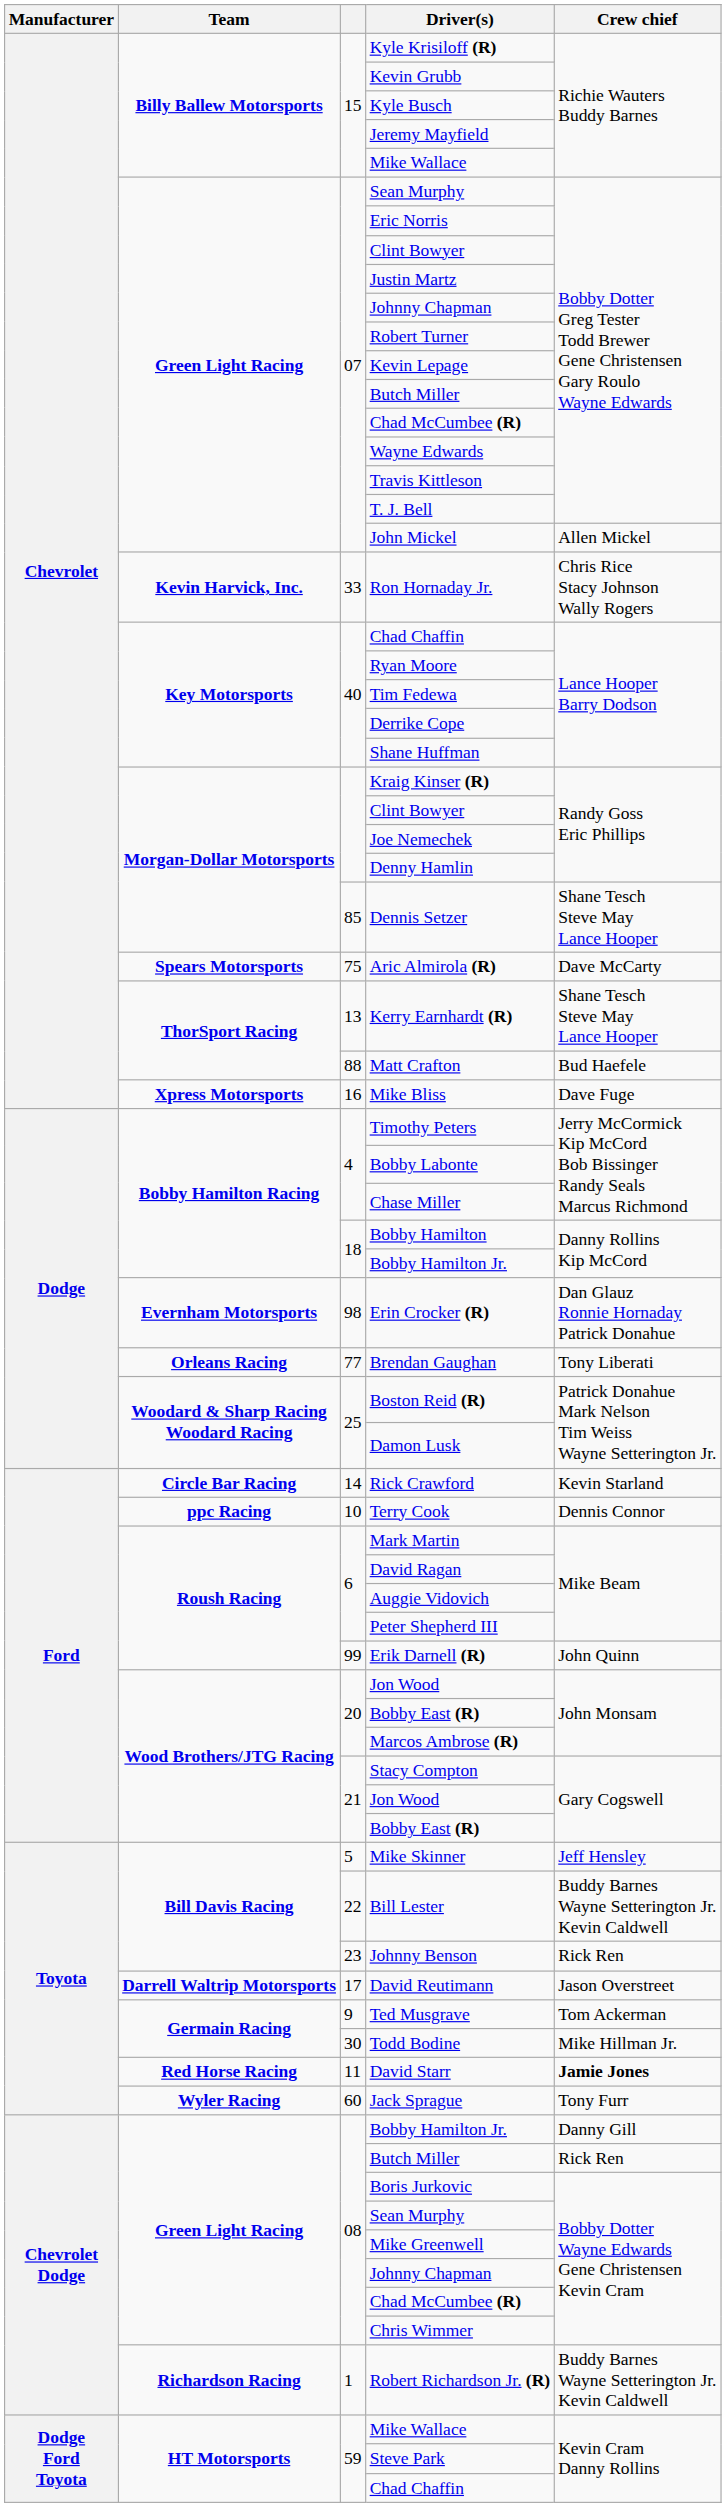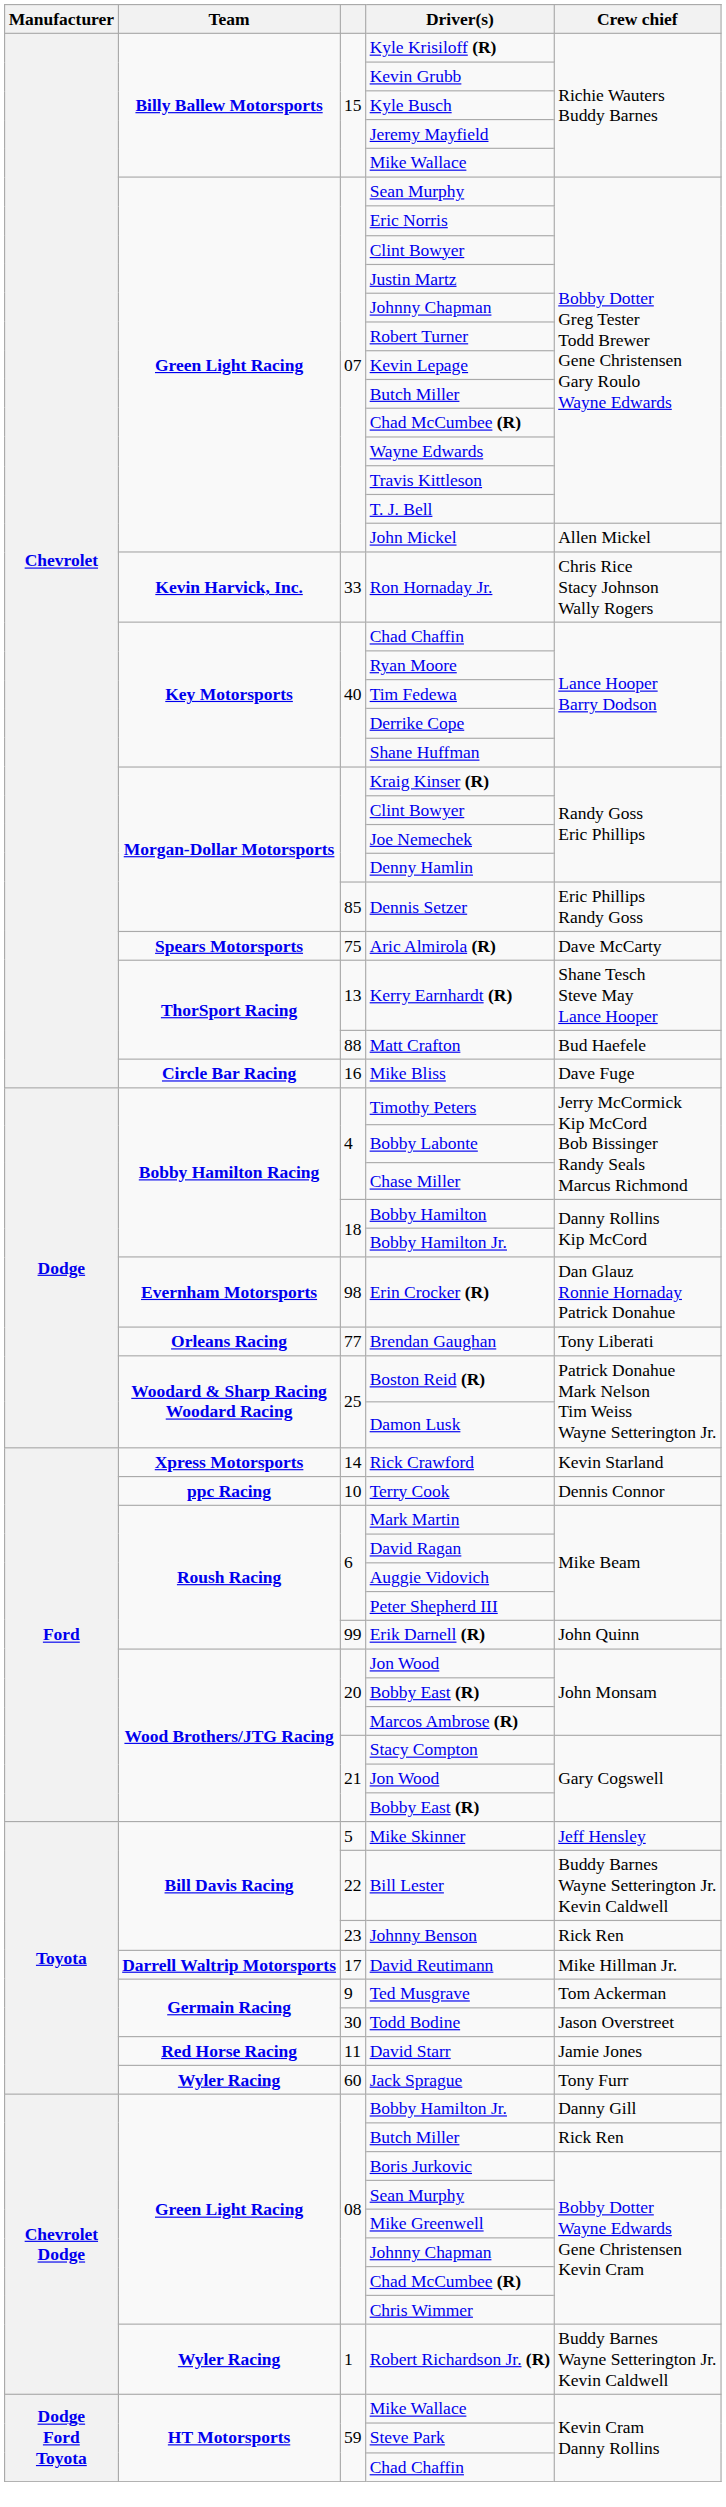 <table class="wikitable" style="font-size: 95%;">
 <tr>
 <th>Manufacturer</th>
 <th>Team</th>
 <th></th>
 <th>Driver(s)</th>
 <th>Crew chief</th>
 </tr>
 <tr>
 <th rowspan=33><a href='#'>Chevrolet</a></th>
 <td rowspan=5 style="text-align:center;"><strong><a href='#'>Billy Ballew Motorsports</a></strong></td>
 <td rowspan=5>15</td>
 <td><a href='#'>Kyle Krisiloff</a> <small></small> <strong>(R)</strong></td>
 <td rowspan=5>Richie Wauters <small></small> <br> Buddy Barnes <small></small></td>
 </tr>
 <tr>
 <td><a href='#'>Kevin Grubb</a> <small></small></td>
 </tr>
 <tr>
 <td><a href='#'>Kyle Busch</a> <small></small></td>
 </tr>
 <tr>
 <td><a href='#'>Jeremy Mayfield</a> <small></small></td>
 </tr>
 <tr>
 <td><a href='#'>Mike Wallace</a> <small></small></td>
 </tr>
 <tr>
 <td rowspan=13 style="text-align:center;"><strong><a href='#'>Green Light Racing</a></strong></td>
 <td rowspan=13>07</td>
 <td><a href='#'>Sean Murphy</a> <small></small></td>
 <td rowspan=12><a href='#'>Bobby Dotter</a> <small></small> <br> Greg Tester <small></small> <br> Todd Brewer <small></small> <br> Gene Christensen <small></small> <br> Gary Roulo <small></small> <br> <a href='#'>Wayne Edwards</a> <small></small></td>
 </tr>
 <tr>
 <td><a href='#'>Eric Norris</a> <small></small></td>
 </tr>
 <tr>
 <td><a href='#'>Clint Bowyer</a> <small></small></td>
 </tr>
 <tr>
 <td><a href='#'>Justin Martz</a> <small></small></td>
 </tr>
 <tr>
 <td><a href='#'>Johnny Chapman</a> <small></small></td>
 </tr>
 <tr>
 <td><a href='#'>Robert Turner</a> <small></small></td>
 </tr>
 <tr>
 <td><a href='#'>Kevin Lepage</a> <small></small></td>
 </tr>
 <tr>
 <td><a href='#'>Butch Miller</a> <small></small></td>
 </tr>
 <tr>
 <td><a href='#'>Chad McCumbee</a> <small></small> <strong>(R)</strong></td>
 </tr>
 <tr>
 <td><a href='#'>Wayne Edwards</a> <small></small></td>
 </tr>
 <tr>
 <td><a href='#'>Travis Kittleson</a> <small></small></td>
 </tr>
 <tr>
 <td><a href='#'>T. J. Bell</a> <small></small></td>
 </tr>
 <tr>
 <td><a href='#'>John Mickel</a> <small></small></td>
 <td>Allen Mickel</td>
 </tr>
 <tr>
 <td style="text-align:center;"><strong><a href='#'>Kevin Harvick, Inc.</a></strong></td>
 <td>33</td>
 <td><a href='#'>Ron Hornaday Jr.</a></td>
 <td>Chris Rice <br> Stacy Johnson <br> Wally Rogers</td>
 </tr>
 <tr>
 <td rowspan=5 style="text-align:center;"><strong><a href='#'>Key Motorsports</a></strong></td>
 <td rowspan=5>40</td>
 <td><a href='#'>Chad Chaffin</a> <small></small></td>
 <td rowspan=5><a href='#'>Lance Hooper</a> <small></small> <br> <a href='#'>Barry Dodson</a> <small></small></td>
 </tr>
 <tr>
 <td><a href='#'>Ryan Moore</a> <small></small></td>
 </tr>
 <tr>
 <td><a href='#'>Tim Fedewa</a> <small></small></td>
 </tr>
 <tr>
 <td><a href='#'>Derrike Cope</a> <small></small></td>
 </tr>
 <tr>
 <td><a href='#'>Shane Huffman</a> <small></small></td>
 </tr>
 <tr>
 <td rowspan=5 style="text-align:center;"><strong><a href='#'>Morgan-Dollar Motorsports</a></strong></td>
 <td rowspan=4> </td>
 <td><a href='#'>Kraig Kinser</a> <strong>(R)</strong> <small></small></td>
 <td rowspan=4>Randy Goss <small></small> <br> Eric Phillips <small></small></td>
 </tr>
 <tr>
 <td><a href='#'>Clint Bowyer</a> <small></small></td>
 </tr>
 <tr>
 <td><a href='#'>Joe Nemechek</a> <small></small></td>
 </tr>
 <tr>
 <td><a href='#'>Denny Hamlin</a> <small></small></td>
 </tr>
 <tr>
 <td>85</td>
 <td><a href='#'>Dennis Setzer</a></td>
-<td>Shane Tesch <small></small> <br> Steve May <small></small> <br> <a href='#'>Lance Hooper</a> <small></small></td>
+<td>Eric Phillips <small></small> <br> Randy Goss <small></small></td>
 </tr>
 <tr>
 <td style="text-align:center;"><strong><a href='#'>Spears Motorsports</a></strong></td>
 <td>75</td>
 <td><a href='#'>Aric Almirola</a> <strong>(R)</strong></td>
 <td>Dave McCarty</td>
 </tr>
 <tr>
 <td rowspan=2 style="text-align:center;"><strong><a href='#'>ThorSport Racing</a></strong></td>
 <td>13</td>
 <td><a href='#'>Kerry Earnhardt</a> <strong>(R)</strong></td>
 <td>Shane Tesch <small></small> <br> Steve May <small></small> <br> <a href='#'>Lance Hooper</a> <small></small></td>
 </tr>
 <tr>
 <td>88</td>
 <td><a href='#'>Matt Crafton</a></td>
 <td>Bud Haefele</td>
 </tr>
 <tr>
-<td style="text-align:center;"><strong><a href='#'>Xpress Motorsports</a></strong></td>
+<td style="text-align:center;"><strong><a href='#'>Circle Bar Racing</a></strong></td>
 <td>16</td>
 <td><a href='#'>Mike Bliss</a></td>
 <td>Dave Fuge</td>
 </tr>
 <tr>
 <th rowspan=9><a href='#'>Dodge</a></th>
 <td rowspan=5 style="text-align:center;"><strong><a href='#'>Bobby Hamilton Racing</a></strong></td>
 <td rowspan=3>4</td>
 <td><a href='#'>Timothy Peters</a> <small></small></td>
 <td rowspan=3>Jerry McCormick <small></small> <br> Kip McCord <small></small> <br> Bob Bissinger <small></small> <br> Randy Seals <small></small> <br> Marcus Richmond <small></small></td>
 </tr>
 <tr>
 <td><a href='#'>Bobby Labonte</a> <small></small></td>
 </tr>
 <tr>
 <td><a href='#'>Chase Miller</a> <small></small></td>
 </tr>
 <tr>
 <td rowspan=2>18</td>
 <td><a href='#'>Bobby Hamilton</a> <small></small></td>
 <td rowspan=2>Danny Rollins <small></small> <br> Kip McCord <small></small></td>
 </tr>
 <tr>
 <td><a href='#'>Bobby Hamilton Jr.</a> <small></small></td>
 </tr>
 <tr>
 <td style="text-align:center;"><strong><a href='#'>Evernham Motorsports</a></strong></td>
 <td>98</td>
 <td><a href='#'>Erin Crocker</a> <strong>(R)</strong></td>
 <td>Dan Glauz <small></small> <br> <a href='#'>Ronnie Hornaday</a> <small></small> <br> Patrick Donahue <small></small></td>
 </tr>
 <tr>
 <td style="text-align:center;"><strong><a href='#'>Orleans Racing</a></strong></td>
 <td>77</td>
 <td><a href='#'>Brendan Gaughan</a></td>
 <td>Tony Liberati</td>
 </tr>
 <tr>
 <td rowspan=2 style="text-align:center;"><strong><a href='#'>Woodard & Sharp Racing</a></strong> <small></small> <br> <strong><a href='#'>Woodard Racing</a></strong> <small></small></td>
 <td rowspan=2>25</td>
 <td><a href='#'>Boston Reid</a> <small></small> <strong>(R)</strong></td>
 <td rowspan=2>Patrick Donahue <small></small> <br> Mark Nelson <small></small> <br> Tim Weiss <small></small> <br> Wayne Setterington Jr. <small></small></td>
 </tr>
 <tr>
 <td><a href='#'>Damon Lusk</a> <small></small></td>
 </tr>
 <tr>
 <th rowspan=13><a href='#'>Ford</a></th>
-<td style="text-align:center;"><strong><a href='#'>Circle Bar Racing</a></strong></td>
+<td style="text-align:center;"><strong><a href='#'>Xpress Motorsports</a></strong></td>
 <td>14</td>
 <td><a href='#'>Rick Crawford</a></td>
 <td>Kevin Starland</td>
 </tr>
 <tr>
 <td style="text-align:center;"><strong><a href='#'>ppc Racing</a></strong></td>
 <td>10</td>
 <td><a href='#'>Terry Cook</a></td>
 <td>Dennis Connor</td>
 </tr>
 <tr>
 <td rowspan=5 style="text-align:center;"><strong><a href='#'>Roush Racing</a></strong></td>
 <td rowspan=4>6</td>
 <td><a href='#'>Mark Martin</a> <small></small></td>
 <td rowspan=4>Mike Beam</td>
 </tr>
 <tr>
 <td><a href='#'>David Ragan</a> <small></small></td>
 </tr>
 <tr>
 <td><a href='#'>Auggie Vidovich</a> <small></small></td>
 </tr>
 <tr>
 <td><a href='#'>Peter Shepherd III</a> <small></small></td>
 </tr>
 <tr>
 <td>99</td>
 <td><a href='#'>Erik Darnell</a> <strong>(R)</strong></td>
 <td>John Quinn</td>
 </tr>
 <tr>
 <td rowspan=6 style="text-align:center;"><strong><a href='#'>Wood Brothers/JTG Racing</a></strong></td>
 <td rowspan=3>20</td>
 <td><a href='#'>Jon Wood</a> <small></small></td>
 <td rowspan=3>John Monsam</td>
 </tr>
 <tr>
 <td><a href='#'>Bobby East</a> <small></small> <strong>(R)</strong></td>
 </tr>
 <tr>
 <td><a href='#'>Marcos Ambrose</a> <small></small> <strong>(R)</strong></td>
 </tr>
 <tr>
 <td rowspan=3>21</td>
 <td><a href='#'>Stacy Compton</a> <small></small></td>
 <td rowspan=3>Gary Cogswell</td>
 </tr>
 <tr>
 <td><a href='#'>Jon Wood</a> <small></small></td>
 </tr>
 <tr>
 <td><a href='#'>Bobby East</a> <small></small> <strong>(R)</strong></td>
 </tr>
 <tr>
 <th rowspan=8><a href='#'>Toyota</a></th>
 <td rowspan=3 style="text-align:center;"><strong><a href='#'>Bill Davis Racing</a></strong></td>
 <td>5</td>
 <td><a href='#'>Mike Skinner</a></td>
 <td><a href='#'>Jeff Hensley</a></td>
 </tr>
 <tr>
 <td>22</td>
 <td><a href='#'>Bill Lester</a></td>
 <td>Buddy Barnes <small></small> <br> Wayne Setterington Jr. <small></small> <br> Kevin Caldwell <small></small></td>
 </tr>
 <tr>
 <td>23</td>
 <td><a href='#'>Johnny Benson</a></td>
 <td>Rick Ren</td>
 </tr>
 <tr>
 <td style="text-align:center;"><strong><a href='#'>Darrell Waltrip Motorsports</a></strong></td>
 <td>17</td>
 <td><a href='#'>David Reutimann</a></td>
-<td>Jason Overstreet</td>
+<td>Mike Hillman Jr.</td>
 </tr>
 <tr>
 <td rowspan=2 style="text-align:center;"><strong><a href='#'>Germain Racing</a></strong></td>
 <td>9</td>
 <td><a href='#'>Ted Musgrave</a></td>
 <td>Tom Ackerman</td>
 </tr>
 <tr>
 <td>30</td>
 <td><a href='#'>Todd Bodine</a></td>
-<td>Mike Hillman Jr.</td>
+<td>Jason Overstreet</td>
 </tr>
 <tr>
 <td style="text-align:center;"><strong><a href='#'>Red Horse Racing</a></strong></td>
 <td>11</td>
 <td><a href='#'>David Starr</a></td>
-<td><strong>Jamie Jones</strong></td>
+<td>Jamie Jones</td>
 </tr>
 <tr>
 <td style="text-align:center;"><strong><a href='#'>Wyler Racing</a></strong></td>
 <td>60</td>
 <td><a href='#'>Jack Sprague</a></td>
 <td>Tony Furr</td>
 </tr>
 <tr>
 <th rowspan=9><a href='#'>Chevrolet</a> <br> <a href='#'>Dodge</a></th>
 <td rowspan=8 style="text-align:center;"><strong><a href='#'>Green Light Racing</a></strong></td>
 <td rowspan=8>08</td>
 <td><a href='#'>Bobby Hamilton Jr.</a> <small></small> </td>
 <td>Danny Gill</td>
 </tr>
 <tr>
 <td><a href='#'>Butch Miller</a> <small></small></td>
 <td>Rick Ren</td>
 </tr>
 <tr>
 <td><a href='#'>Boris Jurkovic</a> <small></small></td>
 <td rowspan=6><a href='#'>Bobby Dotter</a> <small></small> <br> <a href='#'>Wayne Edwards</a> <small></small> <br> Gene Christensen <small></small> <br> Kevin Cram <small></small></td>
 </tr>
 <tr>
 <td><a href='#'>Sean Murphy</a> <small></small></td>
 </tr>
 <tr>
 <td><a href='#'>Mike Greenwell</a> <small></small></td>
 </tr>
 <tr>
 <td><a href='#'>Johnny Chapman</a> <small></small></td>
 </tr>
 <tr>
 <td><a href='#'>Chad McCumbee</a> <small></small> <strong>(R)</strong></td>
 </tr>
 <tr>
 <td><a href='#'>Chris Wimmer</a> <small></small></td>
 </tr>
 <tr>
-<td style="text-align:center;"><strong><a href='#'>Richardson Racing</a></strong></td>
+<td style="text-align:center;"><strong><a href='#'>Wyler Racing</a></strong></td>
 <td>1</td>
 <td><a href='#'>Robert Richardson Jr.</a> <strong>(R)</strong></td>
 <td>Buddy Barnes <small></small> <br> Wayne Setterington Jr. <small></small> <br> Kevin Caldwell <small></small></td>
 </tr>
 <tr>
 <th rowspan=3><a href='#'>Dodge</a> <br> <a href='#'>Ford</a> <br> <a href='#'>Toyota</a></th>
 <td rowspan=3 style="text-align:center;"><strong><a href='#'>HT Motorsports</a></strong></td>
 <td rowspan=3>59</td>
 <td><a href='#'>Mike Wallace</a> <small></small></td>
 <td rowspan=3>Kevin Cram <small></small> <br> Danny Rollins <small></small></td>
 </tr>
 <tr>
 <td><a href='#'>Steve Park</a> <small></small></td>
 </tr>
 <tr>
 <td><a href='#'>Chad Chaffin</a> <small></small></td>
 </tr>
 </table>
